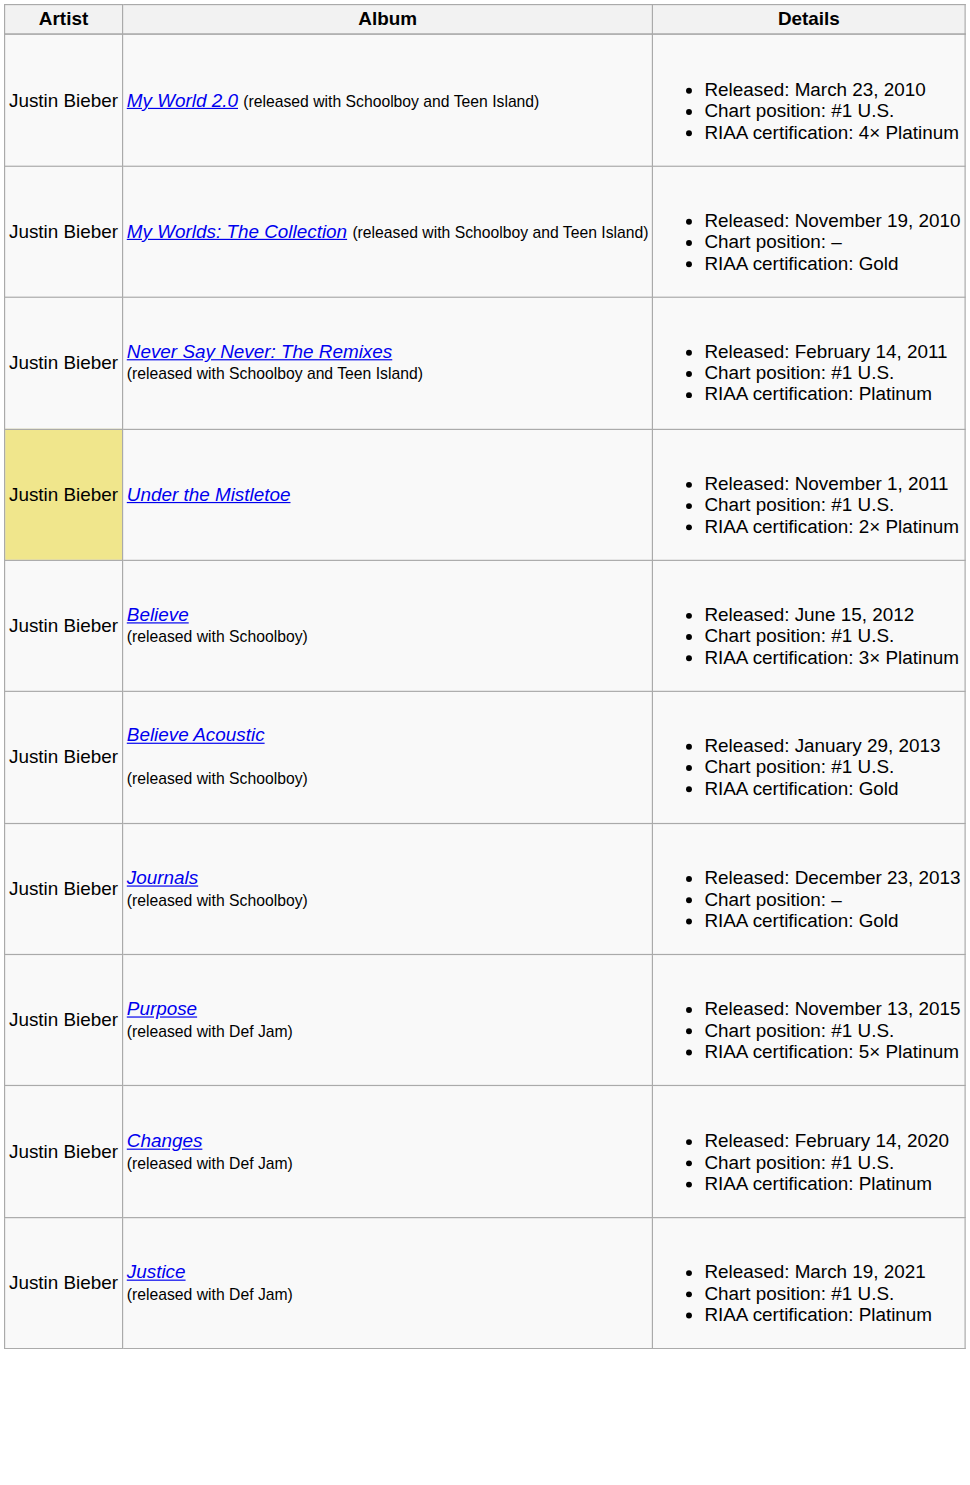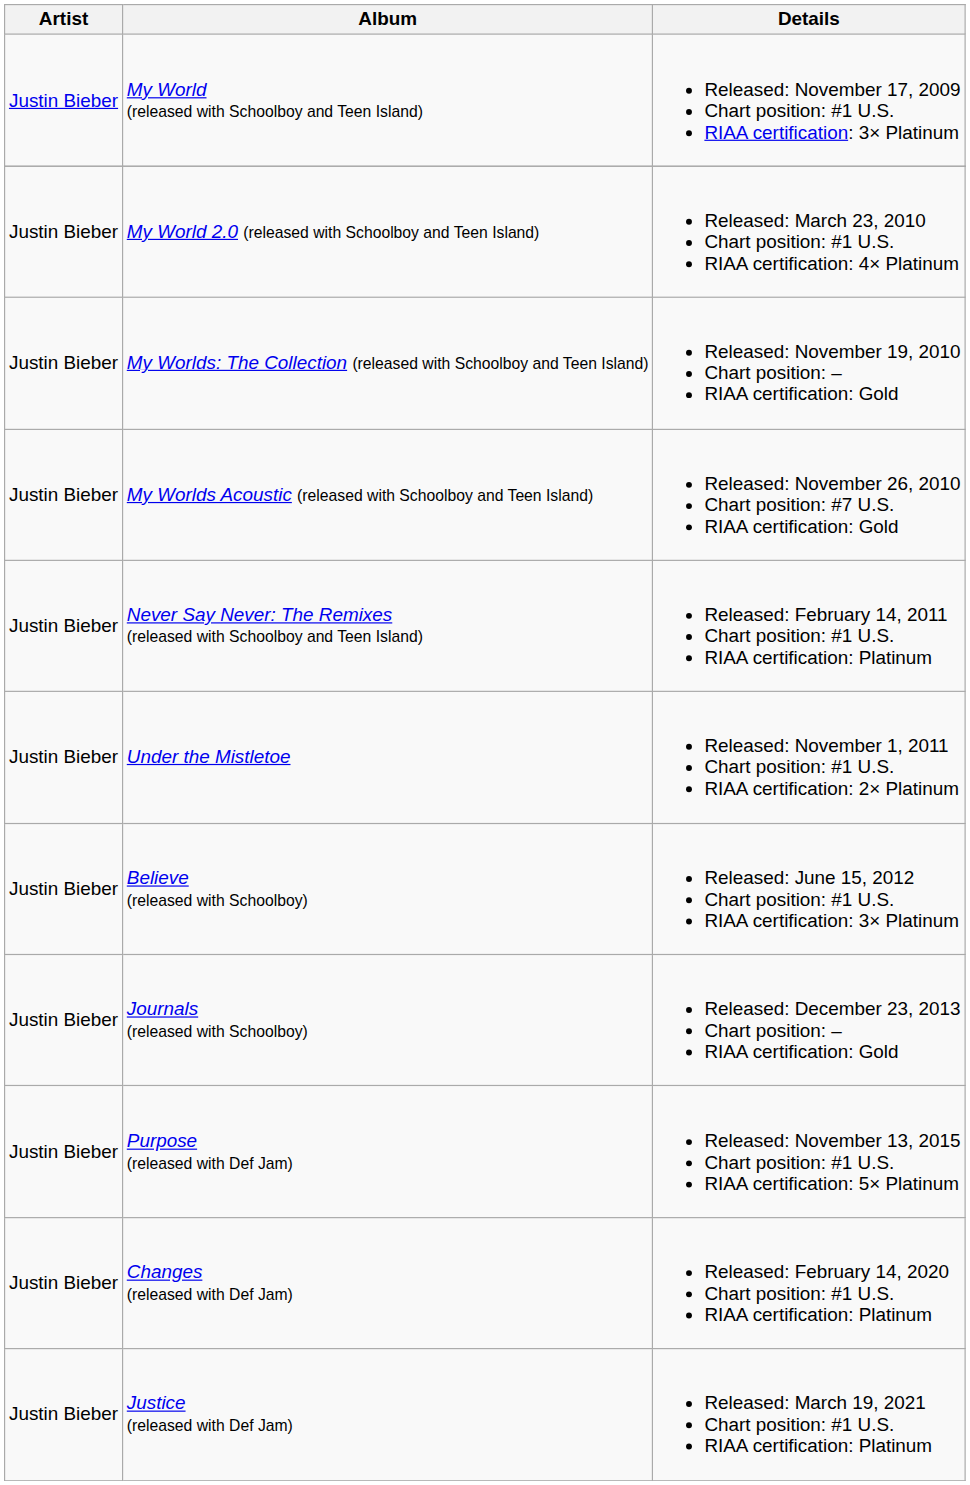 <table class="wikitable sortable">
 <tr>
 <th>Artist</th>
 <th>Album</th>
 <th class="unsortable">Details</th>
+</tr>
+<tr>
+<td><a href='#'>Justin Bieber</a></td>
+<td><em><a href='#'>My World</a></em><br> <small>(released with Schoolboy and Teen Island)</small></td>
+<td><br><ul><li>Released: November 17, 2009</li><li>Chart position: #1 U.S.</li><li><a href='#'>RIAA certification</a>: 3× Platinum</li></ul></td>
 </tr>
 <tr>
 </tr>
 <tr>
 <td>Justin Bieber</td>
 <td><em><a href='#'>My World 2.0</a></em> <small>(released with Schoolboy and Teen Island)</small></td>
 <td><br><ul><li>Released: March 23, 2010</li><li>Chart position: #1 U.S.</li><li>RIAA certification: 4× Platinum</li></ul></td>
 </tr>
 <tr>
 <td>Justin Bieber</td>
 <td><em><a href='#'>My Worlds: The Collection</a></em> <small>(released with Schoolboy and Teen Island)</small></td>
 <td><br><ul><li>Released: November 19, 2010</li><li>Chart position: –</li><li>RIAA certification: Gold</li></ul></td>
 </tr>
 <tr>
 <td>Justin Bieber</td>
+<td><em><a href='#'>My Worlds Acoustic</a></em> <small>(released with Schoolboy and Teen Island)</small></td>
+<td><br><ul><li>Released: November 26, 2010</li><li>Chart position: #7 U.S.</li><li>RIAA certification: Gold</li></ul></td>
+</tr>
+<tr>
+<td>Justin Bieber</td>
 <td><em><a href='#'>Never Say Never: The Remixes</a></em><br><small>(released with Schoolboy and Teen Island)</small></td>
 <td><br><ul><li>Released: February 14, 2011</li><li>Chart position: #1 U.S.</li><li>RIAA certification: Platinum</li></ul></td>
 </tr>
 <tr>
-<td style="background: khaki;">Justin Bieber</td>
+<td>Justin Bieber</td>
 <td><em><a href='#'>Under the Mistletoe</a></em></td>
 <td><br><ul><li>Released: November 1, 2011</li><li>Chart position: #1 U.S.</li><li>RIAA certification: 2× Platinum</li></ul></td>
 </tr>
 <tr>
 <td>Justin Bieber</td>
 <td><em><a href='#'>Believe</a></em><br><small>(released with Schoolboy)</small></td>
 <td><br><ul><li>Released: June 15, 2012</li><li>Chart position: #1 U.S.</li><li>RIAA certification: 3× Platinum</li></ul></td>
-</tr>
-<tr>
-<td>Justin Bieber</td>
-<td><em><a href='#'>Believe Acoustic</a></em><br> <br><small>(released with Schoolboy)</small></td>
-<td><br><ul><li>Released: January 29, 2013</li><li>Chart position: #1 U.S.</li><li>RIAA certification: Gold</li></ul></td>
 </tr>
 <tr>
 <td>Justin Bieber</td>
 <td><em><a href='#'>Journals</a></em><br><small>(released with Schoolboy)</small></td>
 <td><br><ul><li>Released: December 23, 2013</li><li>Chart position: –</li><li>RIAA certification: Gold</li></ul></td>
 </tr>
 <tr>
 <td>Justin Bieber</td>
 <td><em><a href='#'>Purpose</a></em><br><small>(released with Def Jam)</small></td>
 <td><br><ul><li>Released: November 13, 2015</li><li>Chart position: #1 U.S.</li><li>RIAA certification: 5× Platinum</li></ul></td>
 </tr>
 <tr>
 <td>Justin Bieber</td>
 <td><em><a href='#'>Changes</a></em><br><small>(released with Def Jam)</small></td>
 <td><br><ul><li>Released: February 14, 2020</li><li>Chart position: #1 U.S.</li><li>RIAA certification: Platinum</li></ul></td>
 </tr>
 <tr>
 <td>Justin Bieber</td>
 <td><em><a href='#'>Justice</a></em><br><small>(released with Def Jam)</small></td>
 <td><br><ul><li>Released: March 19, 2021</li><li>Chart position: #1 U.S.</li><li>RIAA certification: Platinum</li></ul></td>
 </tr>
 </table>
